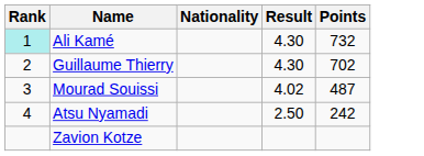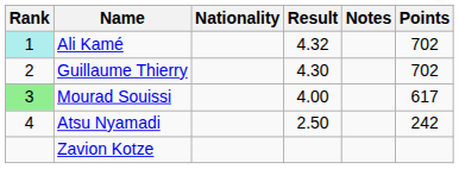 <table class="wikitable sortable" style="text-align:center;">
 <tr>
 <th>Rank</th>
 <th>Name</th>
 <th>Nationality</th>
 <th>Result</th>
+<th>Notes</th>
 <th>Points</th>
 </tr>
 <tr>
 <td style="background: paleturquoise;">1</td>
 <td align="left"><a href='#'>Ali Kamé</a></td>
 <td align=left></td>
-<td>4.30</td>
-<td>732</td>
+<td>4.32</td>
+<td></td>
+<td>702</td>
 </tr>
 <tr>
 <td>2</td>
 <td align="left"><a href='#'>Guillaume Thierry</a></td>
 <td align=left></td>
 <td>4.30</td>
+<td></td>
 <td>702</td>
 </tr>
 <tr>
-<td>3</td>
+<td style="background: lightgreen;">3</td>
 <td align="left"><a href='#'>Mourad Souissi</a></td>
 <td align=left></td>
-<td>4.02</td>
-<td>487</td>
+<td>4.00</td>
+<td></td>
+<td>617</td>
 </tr>
 <tr>
 <td>4</td>
 <td align="left"><a href='#'>Atsu Nyamadi</a></td>
 <td align=left></td>
 <td>2.50</td>
+<td></td>
 <td>242</td>
 </tr>
 <tr>
 <td></td>
 <td align="left"><a href='#'>Zavion Kotze</a></td>
 <td align=left></td>
 <td></td>
 <td></td>
+<td></td>
 </tr>
 </table>
